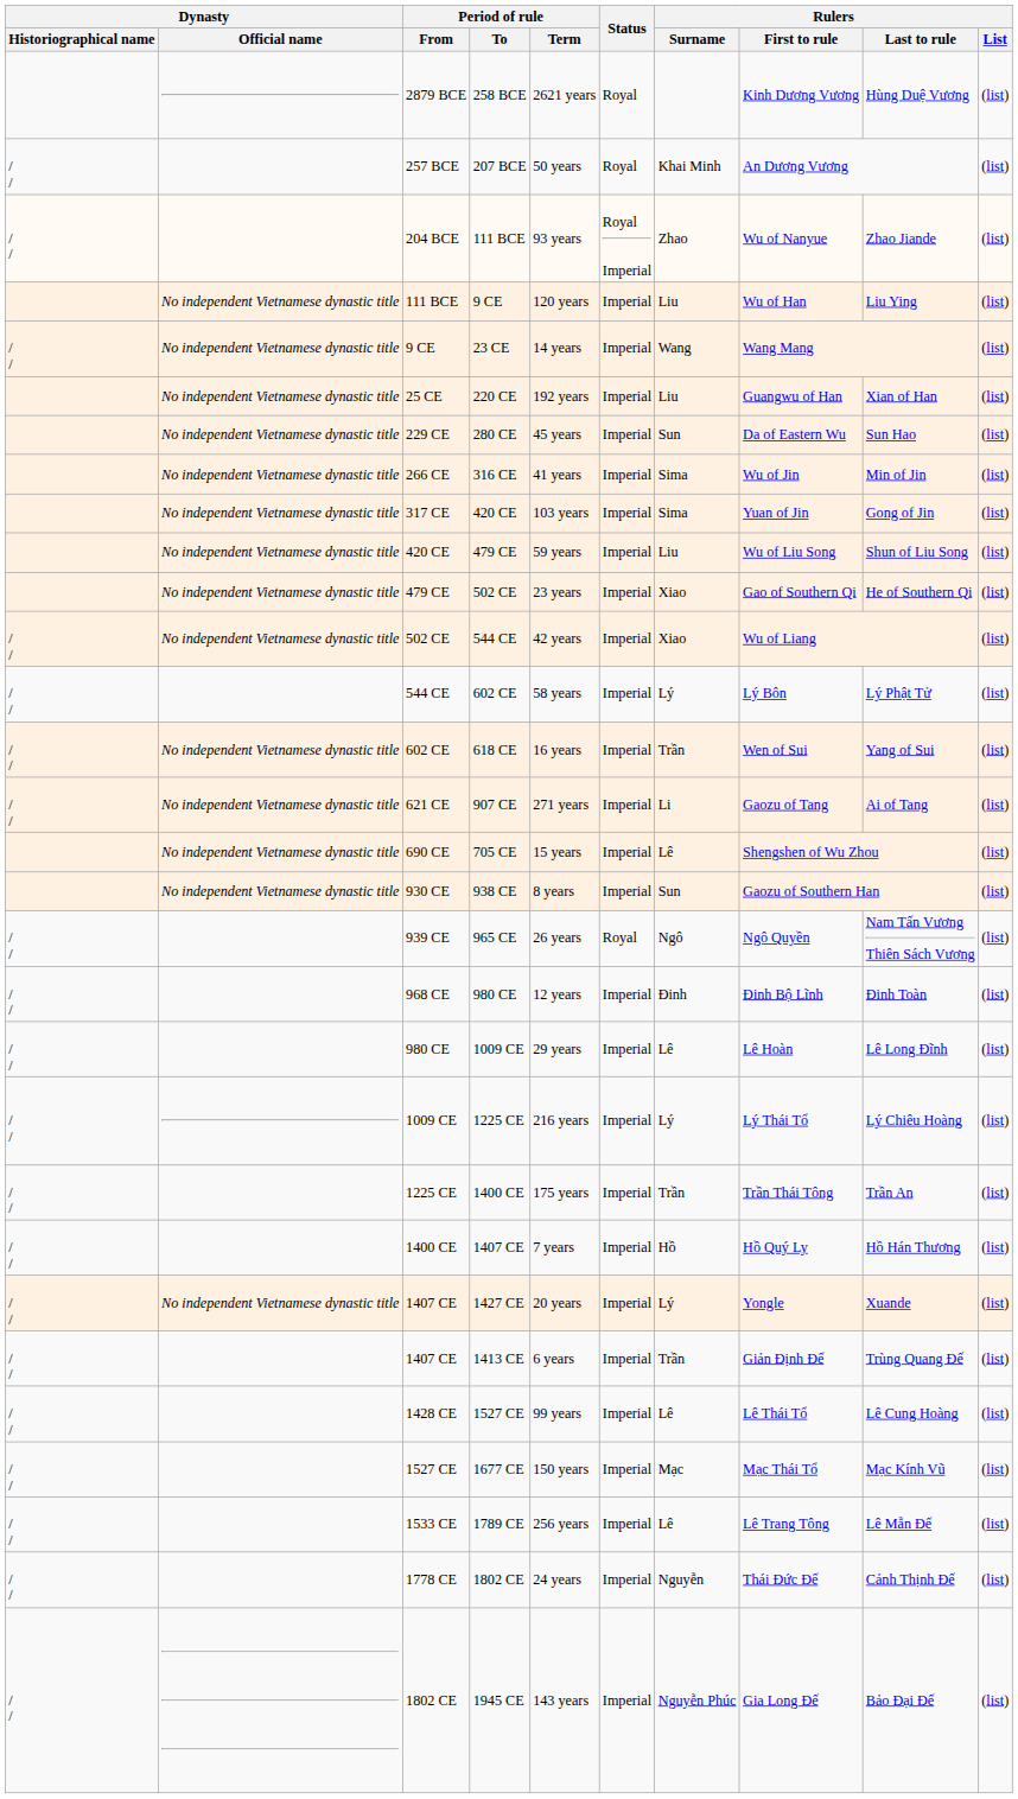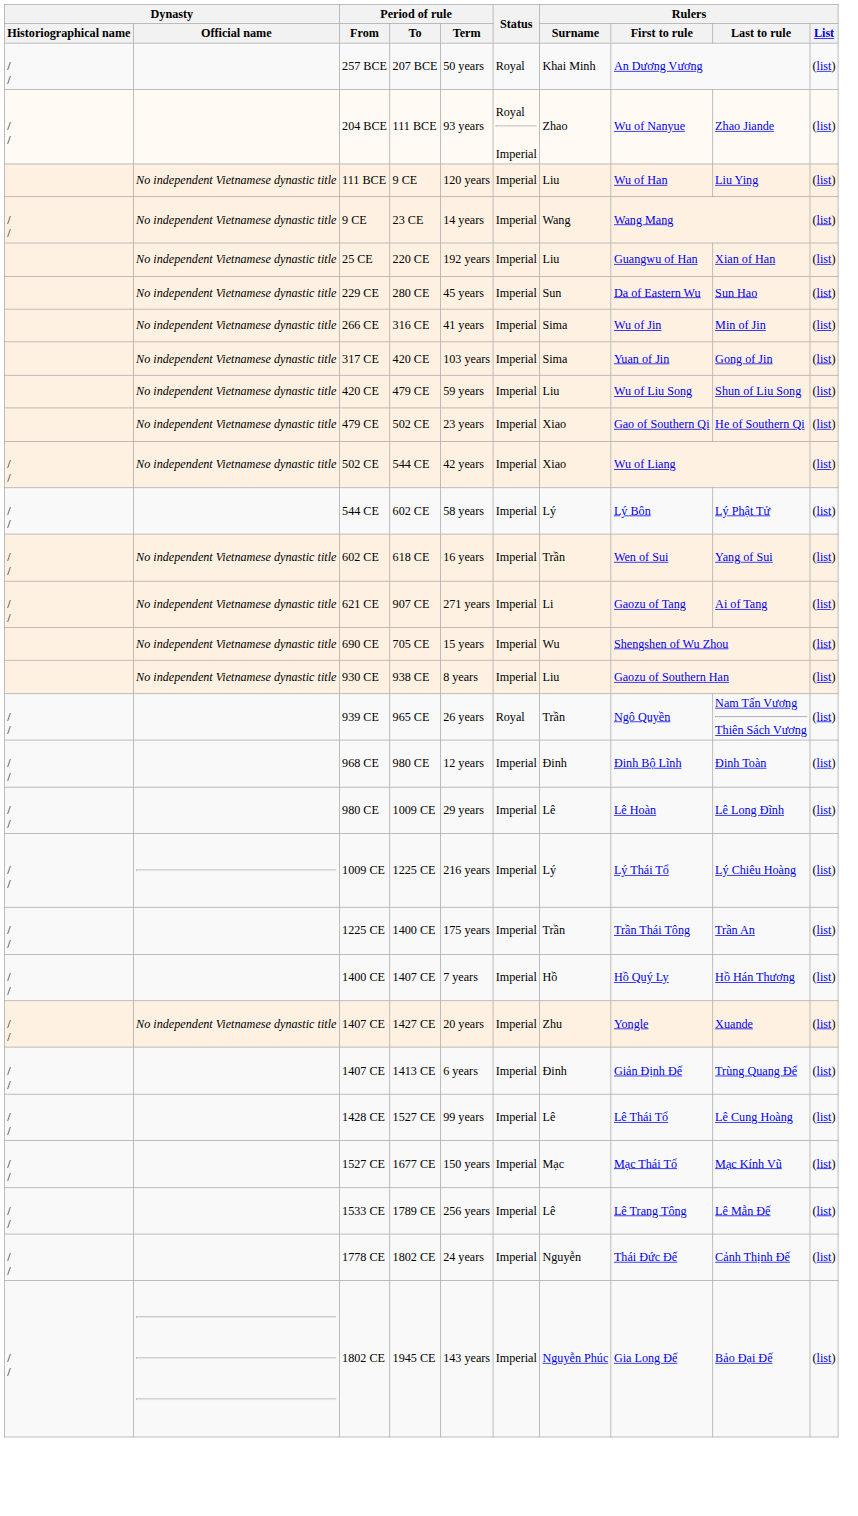 <table class="wikitable" style="width:1100">
 <tr>
 <th colspan="2">Dynasty</th>
 <th colspan="3">Period of rule</th>
 <th rowspan="2">Status</th>
 <th colspan="4">Rulers</th>
 </tr>
 <tr>
 <th>Historiographical name<br></th>
 <th>Official name<br></th>
 <th>From</th>
 <th>To</th>
 <th>Term</th>
 <th>Surname</th>
 <th>First to rule</th>
 <th>Last to rule</th>
 <th><a href='#'>List</a></th>
-</tr>
-<tr>
-<td><br><br></td>
-<td><br><br><hr><br><br></td>
-<td>2879 BCE</td>
-<td>258 BCE</td>
-<td>2621 years</td>
-<td>Royal</td>
-<td></td>
-<td><a href='#'>Kinh Dương Vương</a></td>
-<td><a href='#'>Hùng Duệ Vương</a></td>
-<td>(<a href='#'>list</a>)</td>
 </tr>
 <tr>
 <td><br> / <br> / </td>
 <td><br></td>
 <td>257 BCE</td>
 <td>207 BCE</td>
 <td>50 years</td>
 <td>Royal</td>
 <td>Khai Minh<br></td>
 <td colspan="2"><a href='#'>An Dương Vương</a></td>
 <td>(<a href='#'>list</a>)</td>
 </tr>
 <tr style="background:#FFFAF4;">
 <td><br> / <br> / </td>
 <td><br></td>
 <td>204 BCE</td>
 <td>111 BCE</td>
 <td>93 years</td>
 <td><br>Royal<hr><br>Imperial</td>
 <td>Zhao<br></td>
 <td><a href='#'>Wu of Nanyue</a></td>
 <td><a href='#'>Zhao Jiande</a></td>
 <td>(<a href='#'>list</a>)</td>
 </tr>
 <tr style="background:#FFF1E1;">
 <td><br><br></td>
 <td><em>No independent Vietnamese dynastic title</em></td>
 <td>111 BCE</td>
 <td>9 CE</td>
 <td>120 years</td>
 <td>Imperial</td>
 <td>Liu<br></td>
 <td><a href='#'>Wu of Han</a></td>
 <td><a href='#'>Liu Ying</a></td>
 <td>(<a href='#'>list</a>)</td>
 </tr>
 <tr style="background:#FFF1E1;">
 <td><br> / <br> / </td>
 <td><em>No independent Vietnamese dynastic title</em></td>
 <td>9 CE</td>
 <td>23 CE</td>
 <td>14 years</td>
 <td>Imperial</td>
 <td>Wang<br></td>
 <td colspan="2"><a href='#'>Wang Mang</a></td>
 <td>(<a href='#'>list</a>)</td>
 </tr>
 <tr style="background:#FFF1E1;">
 <td><br><br></td>
 <td><em>No independent Vietnamese dynastic title</em></td>
 <td>25 CE</td>
 <td>220 CE</td>
 <td>192 years</td>
 <td>Imperial</td>
 <td>Liu<br></td>
 <td><a href='#'>Guangwu of Han</a></td>
 <td><a href='#'>Xian of Han</a></td>
 <td>(<a href='#'>list</a>)</td>
 </tr>
 <tr style="background:#FFF1E1;">
 <td><br><br></td>
 <td><em>No independent Vietnamese dynastic title</em></td>
 <td>229 CE</td>
 <td>280 CE</td>
 <td>45 years</td>
 <td>Imperial</td>
 <td>Sun<br></td>
 <td><a href='#'>Da of Eastern Wu</a></td>
 <td><a href='#'>Sun Hao</a></td>
 <td>(<a href='#'>list</a>)</td>
 </tr>
 <tr style="background:#FFF1E1;">
 <td><br><br></td>
 <td><em>No independent Vietnamese dynastic title</em></td>
 <td>266 CE</td>
 <td>316 CE</td>
 <td>41 years</td>
 <td>Imperial</td>
 <td>Sima<br></td>
 <td><a href='#'>Wu of Jin</a></td>
 <td><a href='#'>Min of Jin</a></td>
 <td>(<a href='#'>list</a>)</td>
 </tr>
 <tr style="background:#FFF1E1;">
 <td><br><br></td>
 <td><em>No independent Vietnamese dynastic title</em></td>
 <td>317 CE</td>
 <td>420 CE</td>
 <td>103 years</td>
 <td>Imperial</td>
 <td>Sima<br></td>
 <td><a href='#'>Yuan of Jin</a></td>
 <td><a href='#'>Gong of Jin</a></td>
 <td>(<a href='#'>list</a>)</td>
 </tr>
 <tr style="background:#FFF1E1;">
 <td><br><br></td>
 <td><em>No independent Vietnamese dynastic title</em></td>
 <td>420 CE</td>
 <td>479 CE</td>
 <td>59 years</td>
 <td>Imperial</td>
 <td>Liu<br></td>
 <td><a href='#'>Wu of Liu Song</a></td>
 <td><a href='#'>Shun of Liu Song</a></td>
 <td>(<a href='#'>list</a>)</td>
 </tr>
 <tr style="background:#FFF1E1;">
 <td><br><br></td>
 <td><em>No independent Vietnamese dynastic title</em></td>
 <td>479 CE</td>
 <td>502 CE</td>
 <td>23 years</td>
 <td>Imperial</td>
 <td>Xiao<br></td>
 <td><a href='#'>Gao of Southern Qi</a></td>
 <td><a href='#'>He of Southern Qi</a></td>
 <td>(<a href='#'>list</a>)</td>
 </tr>
 <tr style="background:#FFF1E1;">
 <td><br> / <br> / </td>
 <td><em>No independent Vietnamese dynastic title</em></td>
 <td>502 CE</td>
 <td>544 CE</td>
 <td>42 years</td>
 <td>Imperial</td>
 <td>Xiao<br></td>
 <td colspan="2"><a href='#'>Wu of Liang</a></td>
 <td>(<a href='#'>list</a>)</td>
 </tr>
 <tr>
 <td><br> / <br> / </td>
 <td><br></td>
 <td>544 CE</td>
 <td>602 CE</td>
 <td>58 years</td>
 <td>Imperial</td>
 <td>Lý<br></td>
 <td><a href='#'>Lý Bôn</a></td>
 <td><a href='#'>Lý Phật Tử</a></td>
 <td>(<a href='#'>list</a>)</td>
 </tr>
 <tr style="background:#FFF1E1;">
 <td><br> / <br> / </td>
 <td><em>No independent Vietnamese dynastic title</em></td>
 <td>602 CE</td>
 <td>618 CE</td>
 <td>16 years</td>
 <td>Imperial</td>
 <td>Trần<br></td>
 <td><a href='#'>Wen of Sui</a></td>
 <td><a href='#'>Yang of Sui</a></td>
 <td>(<a href='#'>list</a>)</td>
 </tr>
 <tr style="background:#FFF1E1;">
 <td><br> / <br> / </td>
 <td><em>No independent Vietnamese dynastic title</em></td>
 <td>621 CE</td>
 <td>907 CE</td>
 <td>271 years</td>
 <td>Imperial</td>
 <td>Li<br></td>
 <td><a href='#'>Gaozu of Tang</a></td>
 <td><a href='#'>Ai of Tang</a></td>
 <td>(<a href='#'>list</a>)</td>
 </tr>
 <tr style="background:#FFF1E1;">
 <td><br><br></td>
 <td><em>No independent Vietnamese dynastic title</em></td>
 <td>690 CE</td>
 <td>705 CE</td>
 <td>15 years</td>
 <td>Imperial</td>
-<td>Lê<br></td>
+<td>Wu<br></td>
 <td colspan="2"><a href='#'>Shengshen of Wu Zhou</a></td>
 <td>(<a href='#'>list</a>)</td>
 </tr>
 <tr style="background:#FFF1E1;">
 <td><br><br></td>
 <td><em>No independent Vietnamese dynastic title</em></td>
 <td>930 CE</td>
 <td>938 CE</td>
 <td>8 years</td>
 <td>Imperial</td>
-<td>Sun<br></td>
+<td>Liu<br></td>
 <td colspan="2"><a href='#'>Gaozu of Southern Han</a></td>
 <td>(<a href='#'>list</a>)</td>
 </tr>
 <tr>
 <td><br> / <br> / </td>
 <td><br></td>
 <td>939 CE</td>
 <td>965 CE</td>
 <td>26 years</td>
 <td>Royal</td>
-<td>Ngô<br></td>
+<td>Trần<br></td>
 <td><a href='#'>Ngô Quyền</a></td>
 <td><a href='#'>Nam Tấn Vương</a><br><hr><a href='#'>Thiên Sách Vương</a><br></td>
 <td>(<a href='#'>list</a>)</td>
 </tr>
 <tr>
 <td><br> / <br> / </td>
 <td><br></td>
 <td>968 CE</td>
 <td>980 CE</td>
 <td>12 years</td>
 <td>Imperial</td>
 <td>Đinh<br></td>
 <td><a href='#'>Đinh Bộ Lĩnh</a></td>
 <td><a href='#'>Đinh Toàn</a></td>
 <td>(<a href='#'>list</a>)</td>
 </tr>
 <tr>
 <td><br> / <br> / </td>
 <td><br></td>
 <td>980 CE</td>
 <td>1009 CE</td>
 <td>29 years</td>
 <td>Imperial</td>
 <td>Lê<br></td>
 <td><a href='#'>Lê Hoàn</a></td>
 <td><a href='#'>Lê Long Đĩnh</a></td>
 <td>(<a href='#'>list</a>)</td>
 </tr>
 <tr>
 <td><br> / <br> / </td>
 <td><br><br><hr><br><br></td>
 <td>1009 CE</td>
 <td>1225 CE</td>
 <td>216 years</td>
 <td>Imperial</td>
 <td>Lý<br></td>
 <td><a href='#'>Lý Thái Tổ</a></td>
 <td><a href='#'>Lý Chiêu Hoàng</a></td>
 <td>(<a href='#'>list</a>)</td>
 </tr>
 <tr>
 <td><br> / <br> / </td>
 <td><br></td>
 <td>1225 CE</td>
 <td>1400 CE</td>
 <td>175 years</td>
 <td>Imperial</td>
 <td>Trần<br></td>
 <td><a href='#'>Trần Thái Tông</a></td>
 <td><a href='#'>Trần An</a></td>
 <td>(<a href='#'>list</a>)</td>
 </tr>
 <tr>
 <td><br> / <br> / </td>
 <td><br></td>
 <td>1400 CE</td>
 <td>1407 CE</td>
 <td>7 years</td>
 <td>Imperial</td>
 <td>Hồ<br></td>
 <td><a href='#'>Hồ Quý Ly</a></td>
 <td><a href='#'>Hồ Hán Thương</a></td>
 <td>(<a href='#'>list</a>)</td>
 </tr>
 <tr style="background:#FFF1E1;">
 <td><br> / <br> / </td>
 <td><em>No independent Vietnamese dynastic title</em></td>
 <td>1407 CE</td>
 <td>1427 CE</td>
 <td>20 years</td>
 <td>Imperial</td>
-<td>Lý<br></td>
+<td>Zhu<br></td>
 <td><a href='#'>Yongle</a></td>
 <td><a href='#'>Xuande</a></td>
 <td>(<a href='#'>list</a>)</td>
 </tr>
 <tr>
 <td><br> / <br> / </td>
 <td><br></td>
 <td>1407 CE</td>
 <td>1413 CE</td>
 <td>6 years</td>
 <td>Imperial</td>
-<td>Trần<br></td>
+<td>Đinh<br></td>
 <td><a href='#'>Giản Định Đế</a></td>
 <td><a href='#'>Trùng Quang Đế</a></td>
 <td>(<a href='#'>list</a>)</td>
 </tr>
 <tr>
 <td><br> / <br> / </td>
 <td><br></td>
 <td>1428 CE</td>
 <td>1527 CE</td>
 <td>99 years</td>
 <td>Imperial</td>
 <td>Lê<br></td>
 <td><a href='#'>Lê Thái Tổ</a></td>
 <td><a href='#'>Lê Cung Hoàng</a></td>
 <td>(<a href='#'>list</a>)</td>
 </tr>
 <tr>
 <td><br> / <br> / </td>
 <td><br></td>
 <td>1527 CE</td>
 <td>1677 CE</td>
 <td>150 years</td>
 <td>Imperial</td>
 <td>Mạc<br></td>
 <td><a href='#'>Mạc Thái Tổ</a></td>
 <td><a href='#'>Mạc Kính Vũ</a></td>
 <td>(<a href='#'>list</a>)</td>
 </tr>
 <tr>
 <td><br> / <br> / </td>
 <td><br></td>
 <td>1533 CE</td>
 <td>1789 CE</td>
 <td>256 years</td>
 <td>Imperial</td>
 <td>Lê<br></td>
 <td><a href='#'>Lê Trang Tông</a></td>
 <td><a href='#'>Lê Mẫn Đế</a></td>
 <td>(<a href='#'>list</a>)</td>
 </tr>
 <tr>
 <td><br> / <br> / </td>
 <td><br></td>
 <td>1778 CE</td>
 <td>1802 CE</td>
 <td>24 years</td>
 <td>Imperial</td>
 <td>Nguyễn<br></td>
 <td><a href='#'>Thái Đức Đế</a></td>
 <td><a href='#'>Cảnh Thịnh Đế</a></td>
 <td>(<a href='#'>list</a>)</td>
 </tr>
 <tr>
 <td><br> / <br> / </td>
 <td><br><br><hr><br><br><hr><br><br><hr><br><br></td>
 <td>1802 CE</td>
 <td>1945 CE</td>
 <td>143 years</td>
 <td>Imperial</td>
 <td><a href='#'>Nguyễn Phúc</a><br></td>
 <td><a href='#'>Gia Long Đế</a></td>
 <td><a href='#'>Bảo Đại Đế</a></td>
 <td>(<a href='#'>list</a>)</td>
 </tr>
 </table>
